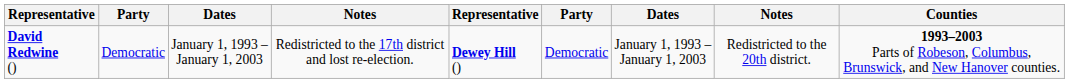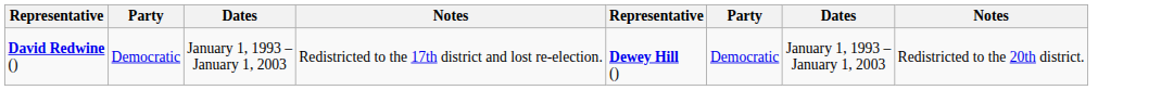 <table class=wikitable style="text-align:center">
 <tr>
 <th>Representative</th>
 <th>Party</th>
 <th>Dates</th>
 <th>Notes</th>
 <th>Representative</th>
 <th>Party</th>
 <th>Dates</th>
 <th>Notes</th>
-<th>Counties</th>
 </tr>
 <tr style="height:3em">
 <td align=left><strong><a href='#'>David Redwine</a></strong><br>()</td>
 <td><a href='#'>Democratic</a></td>
 <td nowrap>January 1, 1993 – <br> January 1, 2003</td>
 <td>Redistricted to the <a href='#'>17th</a> district and lost re-election.</td>
 <td align=left><br><strong><a href='#'>Dewey Hill</a></strong><br>()</td>
 <td><a href='#'>Democratic</a></td>
 <td nowrap>January 1, 1993 – <br> January 1, 2003</td>
 <td>Redistricted to the <a href='#'>20th</a> district.</td>
-<td><strong>1993–2003</strong><br> Parts of <a href='#'>Robeson</a>, <a href='#'>Columbus</a>, <a href='#'>Brunswick</a>, and <a href='#'>New Hanover</a> counties.</td>
 </tr>
 </table>
